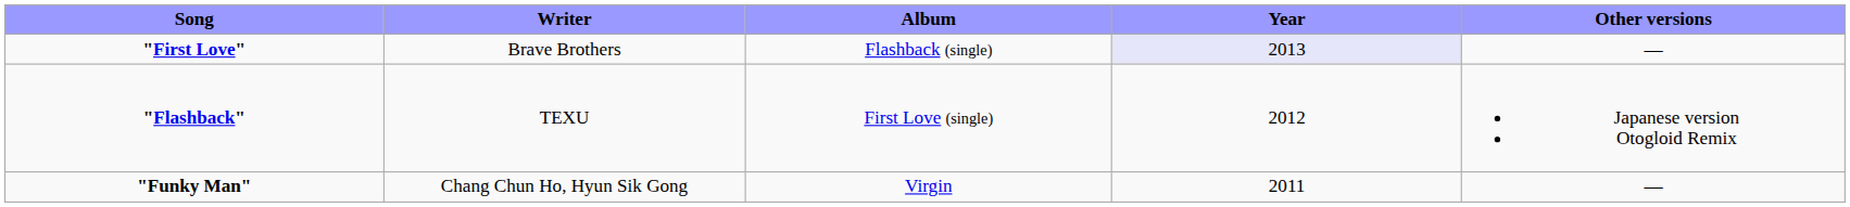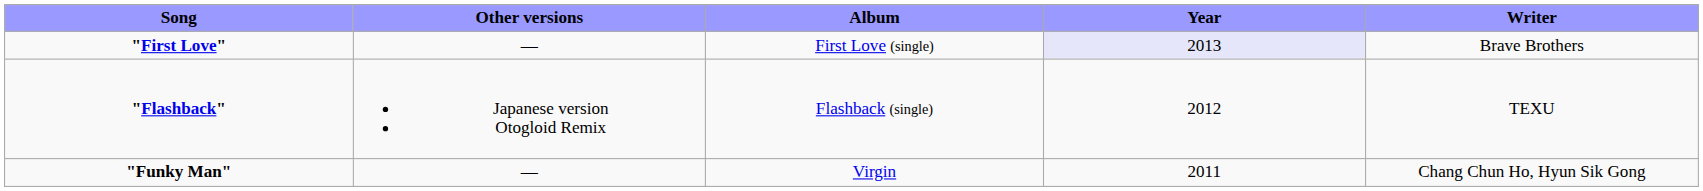 <table class="wikitable" style="margin:0.5em auto; clear:both; text-align:center; width:100%">
 <tr>
 <th width="500" style="background: #99F;">Song</th>
-<th width="500" style="background: #99F;">Writer</th>
+<th width="500" style="background: #99F;">Other versions</th>
 <th width="500" style="background: #99F;">Album</th>
 <th width="500" style="background: #99F;">Year</th>
-<th width="500" style="background: #99F;">Other versions</th>
+<th width="500" style="background: #99F;">Writer</th>
 </tr>
 <tr>
 <td><strong>"<a href='#'>First Love</a>"</strong></td>
+<td>—</td>
+<td><a href='#'>First Love</a> <small>(single)</small></td>
+<td style="background: lavender;">2013</td>
 <td>Brave Brothers</td>
-<td><a href='#'>Flashback</a> <small>(single)</small></td>
-<td style="background: lavender;">2013</td>
-<td>—</td>
 </tr>
 <tr>
 <td><strong>"<a href='#'>Flashback</a>"</strong></td>
+<td><br><ul><li>Japanese version</li><li>Otogloid Remix</li></ul></td>
+<td><a href='#'>Flashback</a> <small>(single)</small></td>
+<td>2012</td>
 <td>TEXU</td>
-<td><a href='#'>First Love</a> <small>(single)</small></td>
-<td>2012</td>
-<td><br><ul><li>Japanese version</li><li>Otogloid Remix</li></ul></td>
 </tr>
 <tr>
 <td><strong>"Funky Man"</strong></td>
-<td>Chang Chun Ho, Hyun Sik Gong</td>
+<td>—</td>
 <td><a href='#'>Virgin</a></td>
 <td>2011</td>
-<td>—</td>
+<td>Chang Chun Ho, Hyun Sik Gong</td>
 </tr>
 </table>
